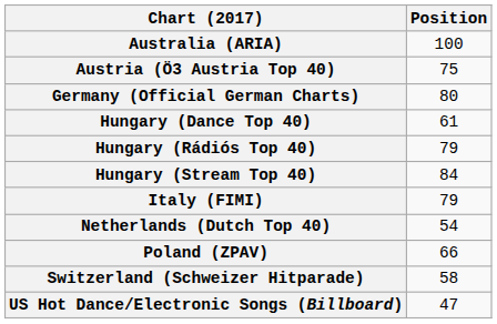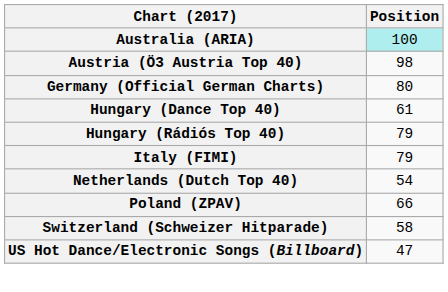 <table class="wikitable sortable plainrowheaders" style="text-align:center">
 <tr>
 <th scope="col">Chart (2017)</th>
 <th scope="col">Position</th>
 </tr>
 <tr>
 <th scope="row">Australia (ARIA)</th>
-<td>100</td>
+<td style="background: paleturquoise;">100</td>
 </tr>
 <tr>
 <th scope="row">Austria (Ö3 Austria Top 40)</th>
-<td>75</td>
+<td>98</td>
 </tr>
 <tr>
 <th scope="row">Germany (Official German Charts)</th>
 <td>80</td>
 </tr>
 <tr>
 <th scope="row">Hungary (Dance Top 40)</th>
 <td>61</td>
 </tr>
 <tr>
 <th scope="row">Hungary (Rádiós Top 40)</th>
 <td>79</td>
-</tr>
-<tr>
-<th scope="row">Hungary (Stream Top 40)</th>
-<td>84</td>
 </tr>
 <tr>
 <th scope="row">Italy (FIMI)</th>
 <td>79</td>
 </tr>
 <tr>
 <th scope="row">Netherlands (Dutch Top 40)</th>
 <td>54</td>
 </tr>
 <tr>
 <th scope="row">Poland (ZPAV)</th>
 <td>66</td>
 </tr>
 <tr>
 <th scope="row">Switzerland (Schweizer Hitparade)</th>
 <td>58</td>
 </tr>
 <tr>
 <th scope="row">US Hot Dance/Electronic Songs (<em>Billboard</em>)</th>
 <td>47</td>
 </tr>
 </table>
